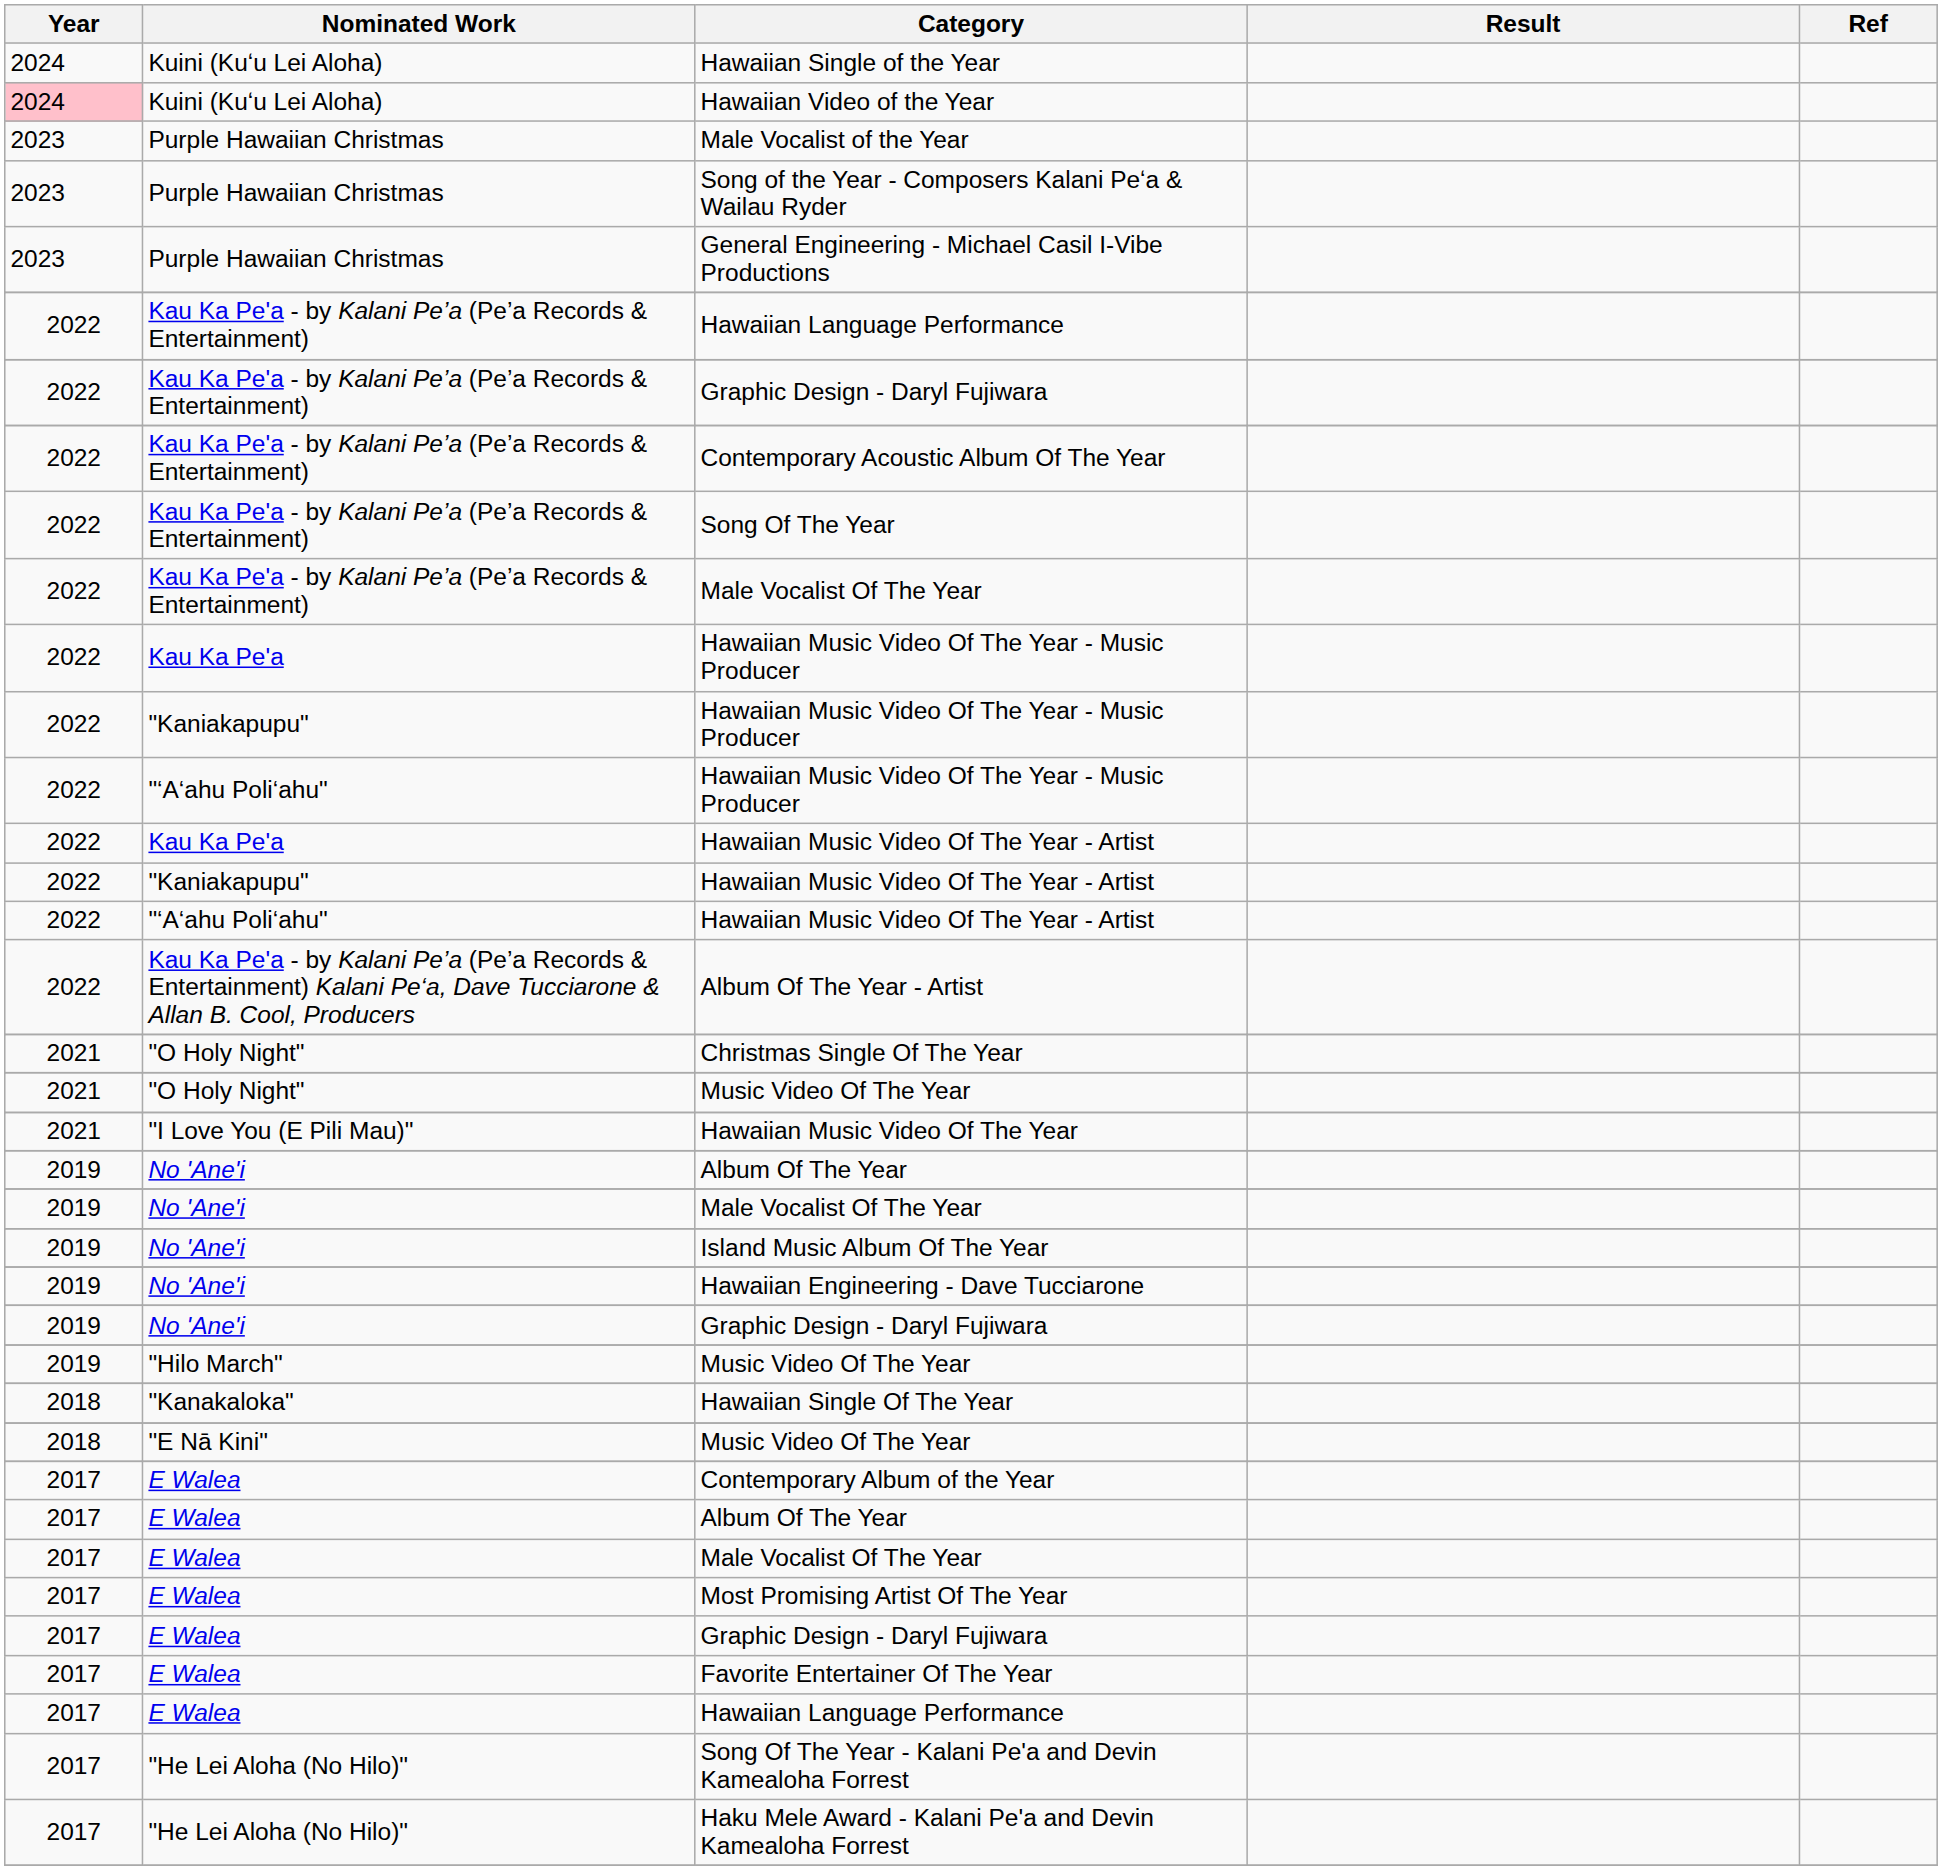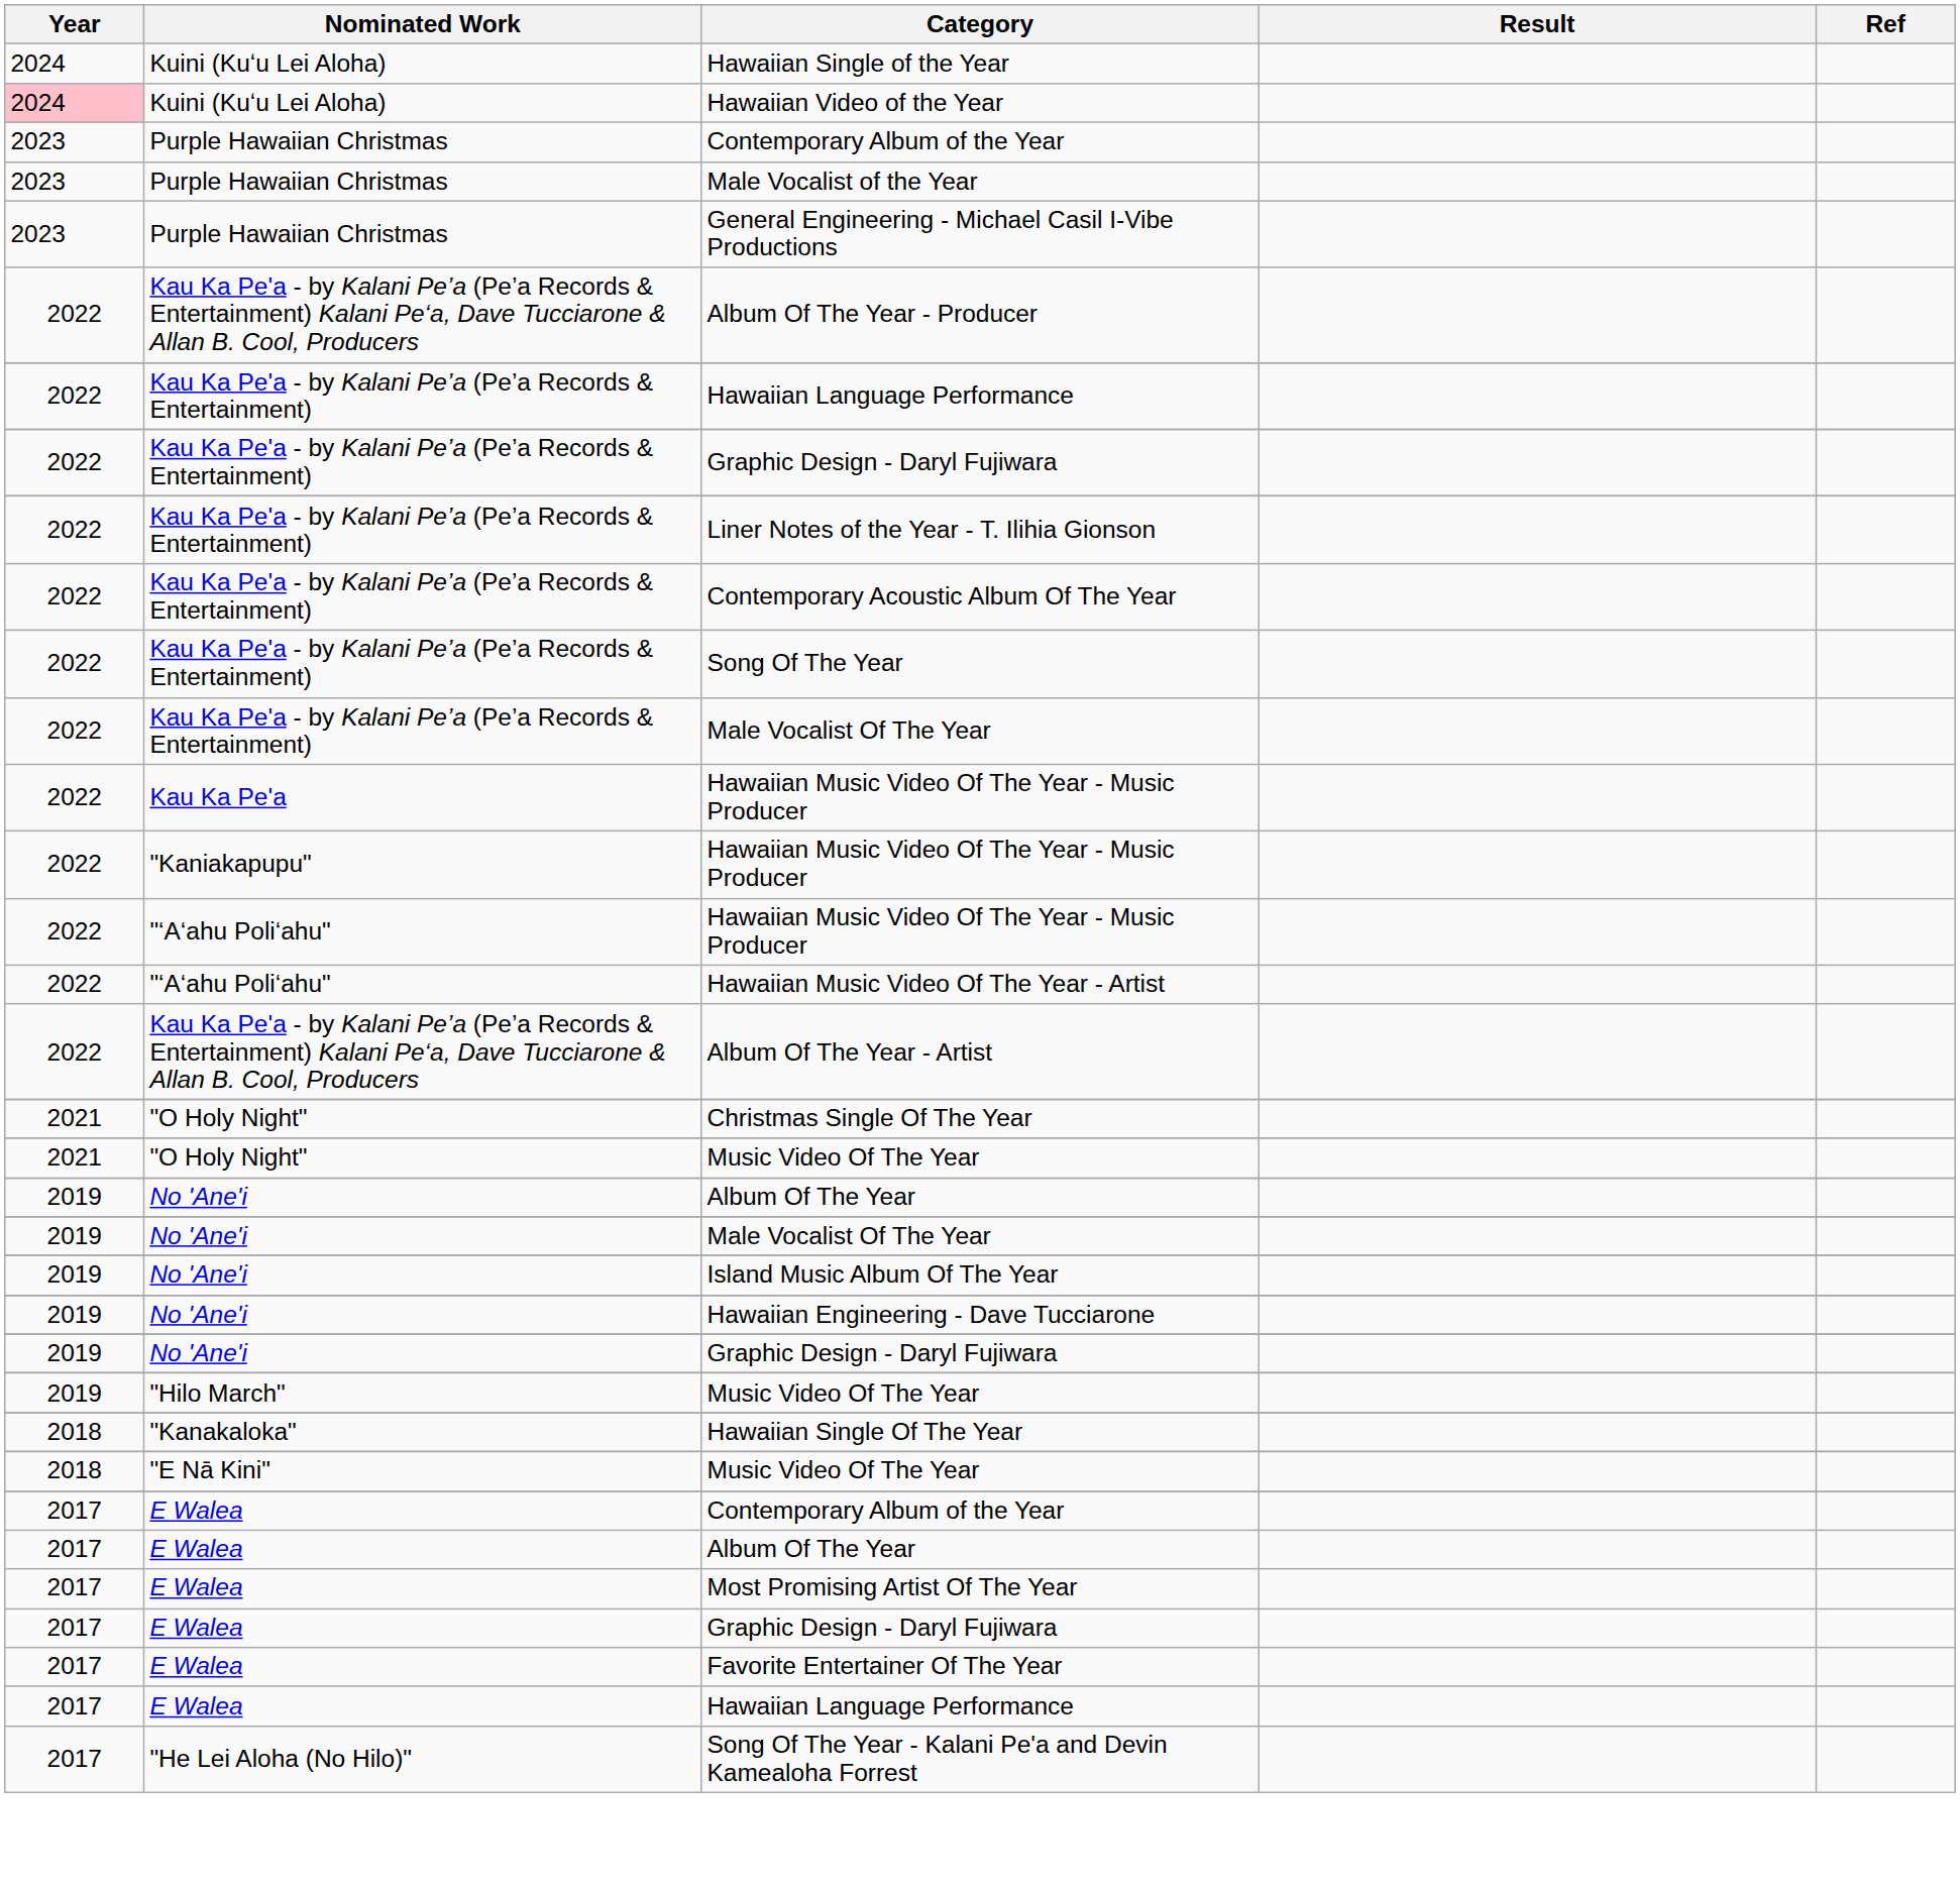 <table class="wikitable" width="100%">
 <tr>
 <th width="5%">Year</th>
 <th width="20%">Nominated Work</th>
 <th width="20%">Category</th>
 <th width="20%">Result</th>
 <th width="5%">Ref</th>
 </tr>
 <tr>
 <td>2024</td>
 <td>Kuini (Kuʻu Lei Aloha)</td>
 <td>Hawaiian Single of the Year</td>
 <td></td>
 <td></td>
 </tr>
 <tr>
 <td style="background: pink;">2024</td>
 <td>Kuini (Kuʻu Lei Aloha)</td>
 <td>Hawaiian Video of the Year</td>
 <td></td>
 <td></td>
 </tr>
 <tr>
 <td>2023</td>
 <td>Purple Hawaiian Christmas</td>
-<td>Male Vocalist of the Year</td>
+<td>Contemporary Album of the Year</td>
 <td></td>
 <td></td>
 </tr>
 <tr>
 <td>2023</td>
 <td>Purple Hawaiian Christmas</td>
-<td>Song of the Year - Composers Kalani Peʻa & Wailau Ryder</td>
+<td>Male Vocalist of the Year</td>
 <td></td>
 <td></td>
 </tr>
 <tr>
 <td>2023</td>
 <td>Purple Hawaiian Christmas</td>
 <td>General Engineering - Michael Casil I-Vibe Productions</td>
 <td></td>
 <td></td>
+</tr>
+<tr>
+<td align="center">2022</td>
+<td><a href='#'>Kau Ka Pe'a</a> - by <em>Kalani Pe’a</em> (Pe’a Records & Entertainment) <em>Kalani Pe‘a, Dave Tucciarone & Allan B. Cool, Producers</em></td>
+<td>Album Of The Year - Producer</td>
+<td></td>
+<td align="center"></td>
 </tr>
 <tr |->
 </tr>
 <tr>
 <td align="center">2022</td>
 <td><a href='#'>Kau Ka Pe'a</a> - by <em>Kalani Pe’a</em> (Pe’a Records & Entertainment)</td>
 <td>Hawaiian Language Performance</td>
 <td></td>
 <td align="center"></td>
 </tr>
 <tr |->
 </tr>
 <tr>
 <td align="center">2022</td>
 <td><a href='#'>Kau Ka Pe'a</a> - by <em>Kalani Pe’a</em> (Pe’a Records & Entertainment)</td>
 <td>Graphic Design - Daryl Fujiwara</td>
 <td></td>
 <td align="center"></td>
 </tr>
 <tr |->
+</tr>
+<tr>
+<td align="center">2022</td>
+<td><a href='#'>Kau Ka Pe'a</a> - by <em>Kalani Pe’a</em> (Pe’a Records & Entertainment)</td>
+<td>Liner Notes of the Year - T. Ilihia Gionson</td>
+<td></td>
+<td align="center"></td>
 </tr>
 <tr |->
 <td align="center">2022</td>
 <td><a href='#'>Kau Ka Pe'a</a> - by <em>Kalani Pe’a</em> (Pe’a Records & Entertainment)</td>
 <td>Contemporary Acoustic Album Of The Year</td>
 <td></td>
 <td align="center"></td>
 </tr>
 <tr |->
 <td align="center">2022</td>
 <td><a href='#'>Kau Ka Pe'a</a> - by <em>Kalani Pe’a</em> (Pe’a Records & Entertainment)</td>
 <td>Song Of The Year</td>
 <td></td>
 <td align="center"></td>
 </tr>
 <tr |->
 <td align="center">2022</td>
 <td><a href='#'>Kau Ka Pe'a</a> - by <em>Kalani Pe’a</em> (Pe’a Records & Entertainment)</td>
 <td>Male Vocalist Of The Year</td>
 <td></td>
 <td align="center"></td>
 </tr>
 <tr |->
 <td align="center">2022</td>
 <td><a href='#'>Kau Ka Pe'a</a></td>
 <td>Hawaiian Music Video Of The Year - Music Producer</td>
 <td></td>
 <td align="center"></td>
 </tr>
 <tr |->
 <td align="center">2022</td>
 <td>"Kaniakapupu"</td>
 <td>Hawaiian Music Video Of The Year - Music Producer</td>
 <td></td>
 <td align="center"></td>
 </tr>
 <tr |->
 <td align="center">2022</td>
 <td>"‘A‘ahu Poli‘ahu"</td>
 <td>Hawaiian Music Video Of The Year - Music Producer</td>
 <td></td>
 <td align="center"></td>
 </tr>
 <tr |->
 <td align="center">2022</td>
-<td><a href='#'>Kau Ka Pe'a</a></td>
-<td>Hawaiian Music Video Of The Year - Artist</td>
-<td></td>
-<td align="center"></td>
-</tr>
-<tr |->
-<td align="center">2022</td>
-<td>"Kaniakapupu"</td>
-<td>Hawaiian Music Video Of The Year - Artist</td>
-<td></td>
-<td align="center"></td>
-</tr>
-<tr |->
-<td align="center">2022</td>
 <td>"‘A‘ahu Poli‘ahu"</td>
 <td>Hawaiian Music Video Of The Year - Artist</td>
 <td></td>
 <td align="center"></td>
 </tr>
 <tr |->
 <td align="center">2022</td>
 <td><a href='#'>Kau Ka Pe'a</a> - by <em>Kalani Pe’a</em> (Pe’a Records & Entertainment) <em>Kalani Pe‘a, Dave Tucciarone & Allan B. Cool, Producers</em></td>
 <td>Album Of The Year - Artist</td>
 <td></td>
 <td align="center"></td>
 </tr>
 <tr>
 </tr>
 <tr>
 <td align="center">2021</td>
 <td>"O Holy Night"</td>
 <td>Christmas Single Of The Year</td>
 <td></td>
 <td align="center"></td>
 </tr>
 <tr>
 </tr>
 <tr>
 <td align="center">2021</td>
 <td>"O Holy Night"</td>
 <td>Music Video Of The Year</td>
 <td></td>
 <td align="center"></td>
 </tr>
 <tr>
-</tr>
-<tr>
-<td align="center">2021</td>
-<td>"I Love You (E Pili Mau)"</td>
-<td>Hawaiian Music Video Of The Year</td>
-<td></td>
-<td align="center"></td>
 </tr>
 <tr>
 </tr>
 <tr>
 <td align="center">2019</td>
 <td><em><a href='#'>No 'Ane'i</a></em></td>
 <td>Album Of The Year</td>
 <td></td>
 <td align="center"></td>
 </tr>
 <tr>
 </tr>
 <tr>
 <td align="center">2019</td>
 <td><em><a href='#'>No 'Ane'i</a></em></td>
 <td>Male Vocalist Of The Year</td>
 <td></td>
 <td align="center"></td>
 </tr>
 <tr>
 </tr>
 <tr>
 <td align="center">2019</td>
 <td><em><a href='#'>No 'Ane'i</a></em></td>
 <td>Island Music Album Of The Year</td>
 <td></td>
 <td align="center"></td>
 </tr>
 <tr>
 </tr>
 <tr>
 <td align="center">2019</td>
 <td><em><a href='#'>No 'Ane'i</a></em></td>
 <td>Hawaiian Engineering - Dave Tucciarone</td>
 <td></td>
 <td align="center"></td>
 </tr>
 <tr>
 </tr>
 <tr>
 <td align="center">2019</td>
 <td><em><a href='#'>No 'Ane'i</a></em></td>
 <td>Graphic Design - Daryl Fujiwara</td>
 <td></td>
 <td align="center"></td>
 </tr>
 <tr>
 </tr>
 <tr>
 <td align="center">2019</td>
 <td>"Hilo March"</td>
 <td>Music Video Of The Year</td>
 <td></td>
 <td align="center"></td>
 </tr>
 <tr>
 </tr>
 <tr>
 <td align="center">2018</td>
 <td>"Kanakaloka"</td>
 <td>Hawaiian Single Of The Year</td>
 <td></td>
 <td align="center"></td>
 </tr>
 <tr>
 </tr>
 <tr>
 <td align="center">2018</td>
 <td>"E Nā Kini"</td>
 <td>Music Video Of The Year</td>
 <td></td>
 <td align="center"></td>
 </tr>
 <tr>
 </tr>
 <tr>
 <td align="center">2017</td>
 <td><em><a href='#'>E Walea</a></em></td>
 <td>Contemporary Album of the Year</td>
 <td></td>
 <td align="center"></td>
 </tr>
 <tr>
 <td align="center">2017</td>
 <td><em><a href='#'>E Walea</a></em></td>
 <td>Album Of The Year</td>
 <td></td>
 <td align="center"></td>
 </tr>
 <tr>
 <td align="center">2017</td>
 <td><em><a href='#'>E Walea</a></em></td>
-<td>Male Vocalist Of The Year</td>
-<td></td>
-<td align="center"></td>
-</tr>
-<tr>
-<td align="center">2017</td>
-<td><em><a href='#'>E Walea</a></em></td>
 <td>Most Promising Artist Of The Year</td>
 <td></td>
 <td align="center"></td>
 </tr>
 <tr>
 <td align="center">2017</td>
 <td><em><a href='#'>E Walea</a></em></td>
 <td>Graphic Design - Daryl Fujiwara</td>
 <td></td>
 <td align="center"></td>
 </tr>
 <tr>
 <td align="center">2017</td>
 <td><em><a href='#'>E Walea</a></em></td>
 <td>Favorite Entertainer Of The Year</td>
 <td></td>
 <td align="center"></td>
 </tr>
 <tr>
 <td align="center">2017</td>
 <td><em><a href='#'>E Walea</a></em></td>
 <td>Hawaiian Language Performance</td>
 <td></td>
 <td align="center"></td>
 </tr>
 <tr>
 <td align="center">2017</td>
 <td>"He Lei Aloha (No Hilo)"</td>
 <td>Song Of The Year - Kalani Pe'a and Devin Kamealoha Forrest</td>
 <td></td>
 <td align="center"></td>
 </tr>
 <tr>
-<td align="center">2017</td>
-<td>"He Lei Aloha (No Hilo)"</td>
-<td>Haku Mele Award - Kalani Pe'a and Devin Kamealoha Forrest</td>
-<td></td>
-<td align="center"></td>
-</tr>
-<tr>
 </tr>
 </table>
